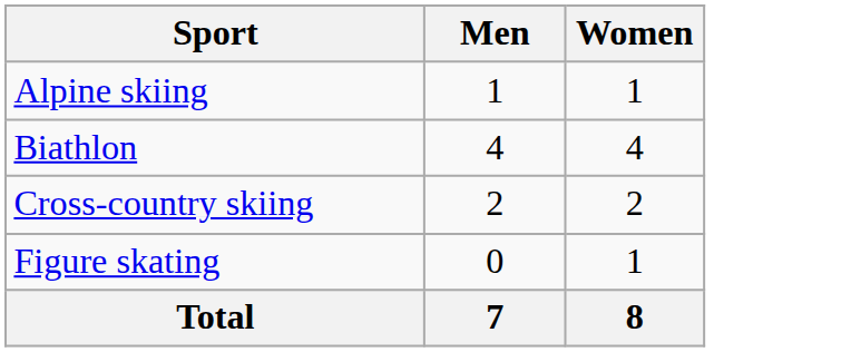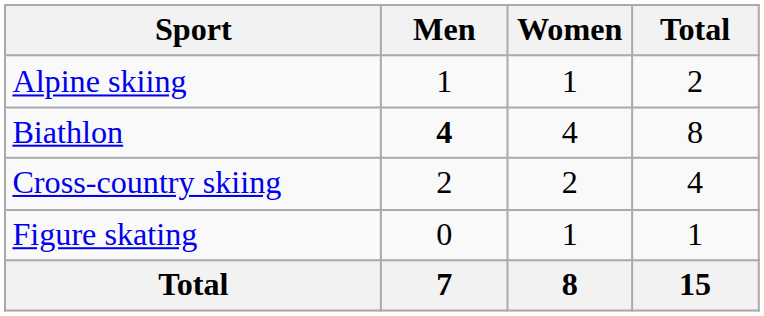 <table class="wikitable sortable" style="text-align:center">
 <tr>
 <th width=180>Sport</th>
 <th width=55>Men</th>
 <th width=55>Women</th>
+<th width=55>Total</th>
 </tr>
 <tr>
 <td align=left><a href='#'>Alpine skiing</a></td>
 <td>1</td>
 <td>1</td>
+<td>2</td>
 </tr>
 <tr>
 <td align=left><a href='#'>Biathlon</a></td>
+<td><strong>4</strong></td>
 <td>4</td>
-<td>4</td>
+<td>8</td>
 </tr>
 <tr>
 <td align=left><a href='#'>Cross-country skiing</a></td>
 <td>2</td>
 <td>2</td>
+<td>4</td>
 </tr>
 <tr>
 <td align=left><a href='#'>Figure skating</a></td>
 <td>0</td>
+<td>1</td>
 <td>1</td>
 </tr>
 <tr>
 <th>Total</th>
 <th>7</th>
 <th>8</th>
+<th>15</th>
 </tr>
 </table>
